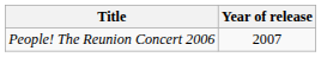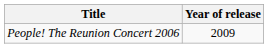 <table class="wikitable">
 <tr>
 <th align="left">Title</th>
 <th align="left">Year of release</th>
 </tr>
 <tr>
 <td align="left"><em>People! The Reunion Concert 2006</em></td>
-<td style="text-align:center;">2007</td>
+<td style="text-align:center;">2009</td>
 </tr>
 </table>
